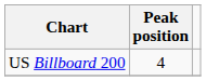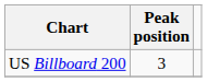 <table class="wikitable">
 <tr>
 <th>Chart</th>
 <th>Peak<br>position</th>
 </tr>
 <tr>
 <td>US <a href='#'><em>Billboard</em> 200</a></td>
-<td align="center">4</td>
+<td align="center">3</td>
 <td align="center"></td>
 </tr>
 <tr>
 </tr>
 </table>
